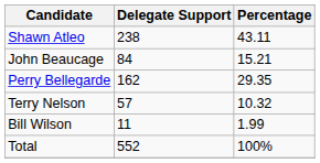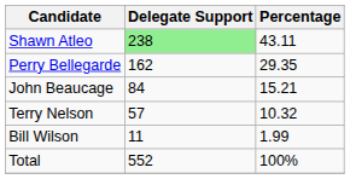 <table class="wikitable">
 <tr>
 <th>Candidate</th>
 <th>Delegate Support</th>
 <th>Percentage</th>
 </tr>
 <tr>
 <td><a href='#'>Shawn Atleo</a></td>
-<td>238</td>
+<td style="background: lightgreen;">238</td>
 <td>43.11</td>
+</tr>
+<tr>
+<td><a href='#'>Perry Bellegarde</a></td>
+<td>162</td>
+<td>29.35</td>
 </tr>
 <tr>
 <td>John Beaucage</td>
 <td>84</td>
 <td>15.21</td>
-</tr>
-<tr>
-<td><a href='#'>Perry Bellegarde</a></td>
-<td>162</td>
-<td>29.35</td>
 </tr>
 <tr>
 <td>Terry Nelson</td>
 <td>57</td>
 <td>10.32</td>
 </tr>
 <tr>
 <td>Bill Wilson</td>
 <td>11</td>
 <td>1.99</td>
 </tr>
 <tr>
 <td>Total</td>
 <td>552</td>
 <td>100%</td>
 </tr>
 <tr>
 </tr>
 </table>
